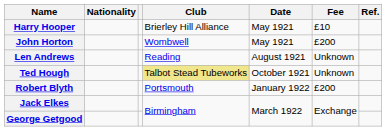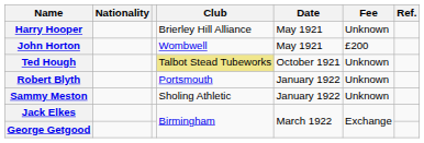 <table class="wikitable plainrowheaders">
 <tr>
 <th scope="col">Name</th>
 <th scope="col">Nationality</th>
 <th scope="col"></th>
 <th scope="col">Club</th>
 <th scope="col">Date</th>
 <th scope="col">Fee</th>
 <th scope="col">Ref.</th>
 </tr>
 <tr>
 <th scope="row"><a href='#'>Harry Hooper</a></th>
 <td></td>
 <td align="center"></td>
 <td> Brierley Hill Alliance</td>
 <td>May 1921</td>
-<td>£10</td>
+<td>Unknown</td>
 <td align="center"></td>
 </tr>
 <tr>
 <th scope="row"><a href='#'>John Horton</a></th>
 <td></td>
 <td align="center"></td>
 <td> <a href='#'>Wombwell</a></td>
 <td>May 1921</td>
 <td>£200</td>
-<td align="center"></td>
-</tr>
-<tr>
-<th scope="row"><a href='#'>Len Andrews</a></th>
-<td></td>
-<td align="center"></td>
-<td> <a href='#'>Reading</a></td>
-<td>August 1921</td>
-<td>Unknown</td>
 <td align="center"></td>
 </tr>
 <tr>
 <th scope="row"><a href='#'>Ted Hough</a></th>
 <td></td>
 <td align="center"></td>
 <td style="background: khaki;"> Talbot Stead Tubeworks</td>
 <td>October 1921</td>
 <td>Unknown</td>
 <td align="center"></td>
 </tr>
 <tr>
 <th scope="row"><a href='#'>Robert Blyth</a></th>
 <td></td>
 <td align="center"></td>
 <td> <a href='#'>Portsmouth</a></td>
 <td>January 1922</td>
-<td>£200</td>
+<td>Unknown</td>
+<td align="center"></td>
+</tr>
+<tr>
+<th scope="row"><a href='#'>Sammy Meston</a></th>
+<td></td>
+<td align="center"></td>
+<td> Sholing Athletic</td>
+<td>January 1922</td>
+<td>Unknown</td>
 <td align="center"></td>
 </tr>
 <tr>
 <th scope="row"><a href='#'>Jack Elkes</a></th>
 <td></td>
 <td align="center"></td>
 <td rowspan="2"> <a href='#'>Birmingham</a></td>
 <td rowspan="2">March 1922</td>
 <td rowspan="2">Exchange</td>
 <td align="center"></td>
 </tr>
 <tr>
 <th scope="row"><a href='#'>George Getgood</a></th>
 <td></td>
 <td align="center"></td>
 <td align="center"></td>
 </tr>
 </table>
